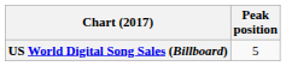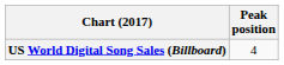 <table class="wikitable plainrowheaders" style="text-align:center">
 <tr>
 <th scope="col">Chart (2017)</th>
 <th scope="col">Peak<br>position</th>
 </tr>
 <tr>
 <th scope="row">US <a href='#'>World Digital Song Sales</a>  (<em>Billboard</em>)</th>
-<td>5</td>
+<td>4</td>
 </tr>
 </table>
